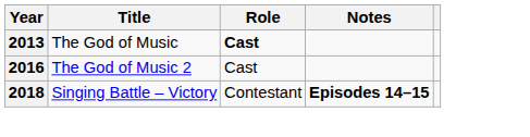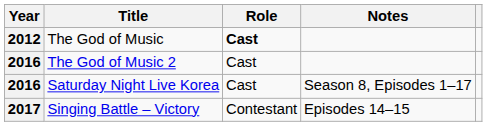 <table class="wikitable plainrowheaders sortable">
 <tr>
 <th scope="col">Year</th>
 <th scope="col">Title</th>
 <th scope="col">Role</th>
 <th scope="col">Notes</th>
 <th scope="col" class="unsortable"></th>
 </tr>
 <tr>
-<th scope="row">2013</th>
+<th scope="row">2012</th>
 <td>The God of Music</td>
 <td><strong>Cast</strong></td>
 <td></td>
 <td style="text-align:center"></td>
 </tr>
 <tr>
 <th scope="row">2016</th>
 <td><a href='#'>The God of Music 2</a></td>
 <td>Cast</td>
 <td></td>
 <td style="text-align:center"></td>
 </tr>
 <tr>
-<th scope="row">2018</th>
+<th scope="row">2016</th>
+<td><a href='#'>Saturday Night Live Korea</a></td>
+<td>Cast</td>
+<td>Season 8, Episodes 1–17</td>
+<td style="text-align:center"></td>
+</tr>
+<tr>
+<th scope="row">2017</th>
 <td><a href='#'>Singing Battle – Victory</a></td>
 <td>Contestant</td>
-<td><strong>Episodes 14–15</strong></td>
+<td>Episodes 14–15</td>
 <td style="text-align:center"></td>
 </tr>
 </table>
